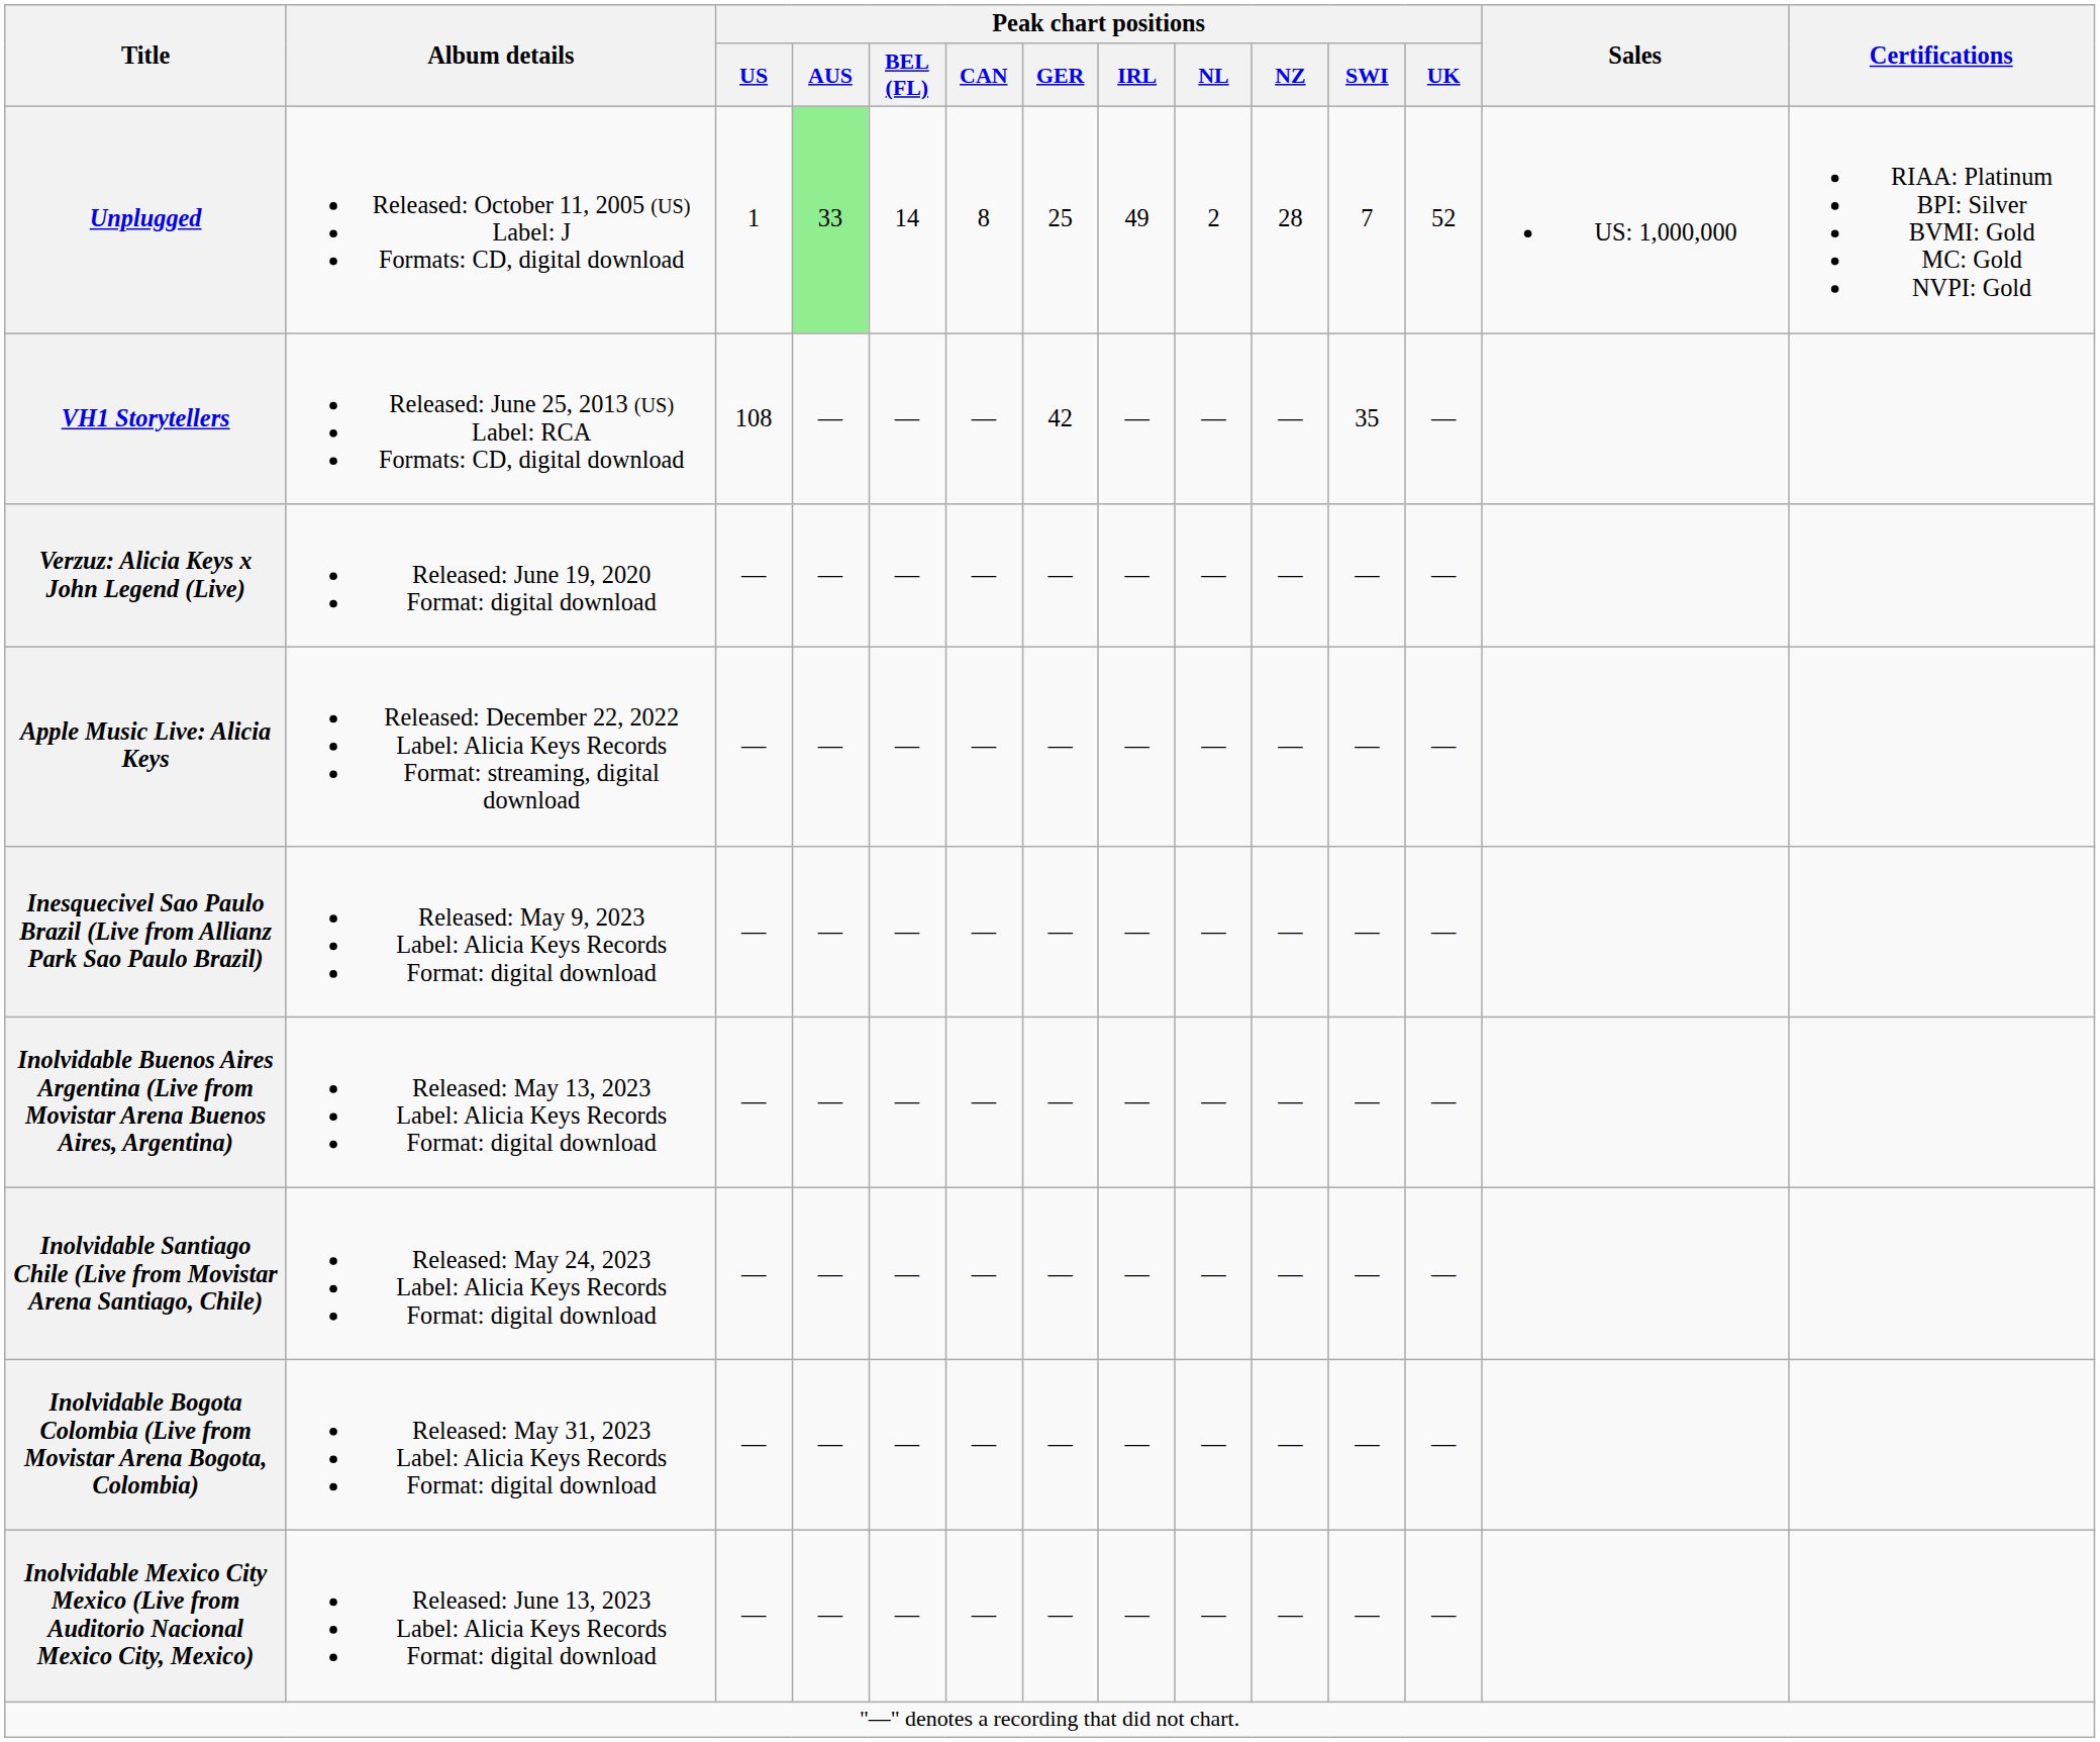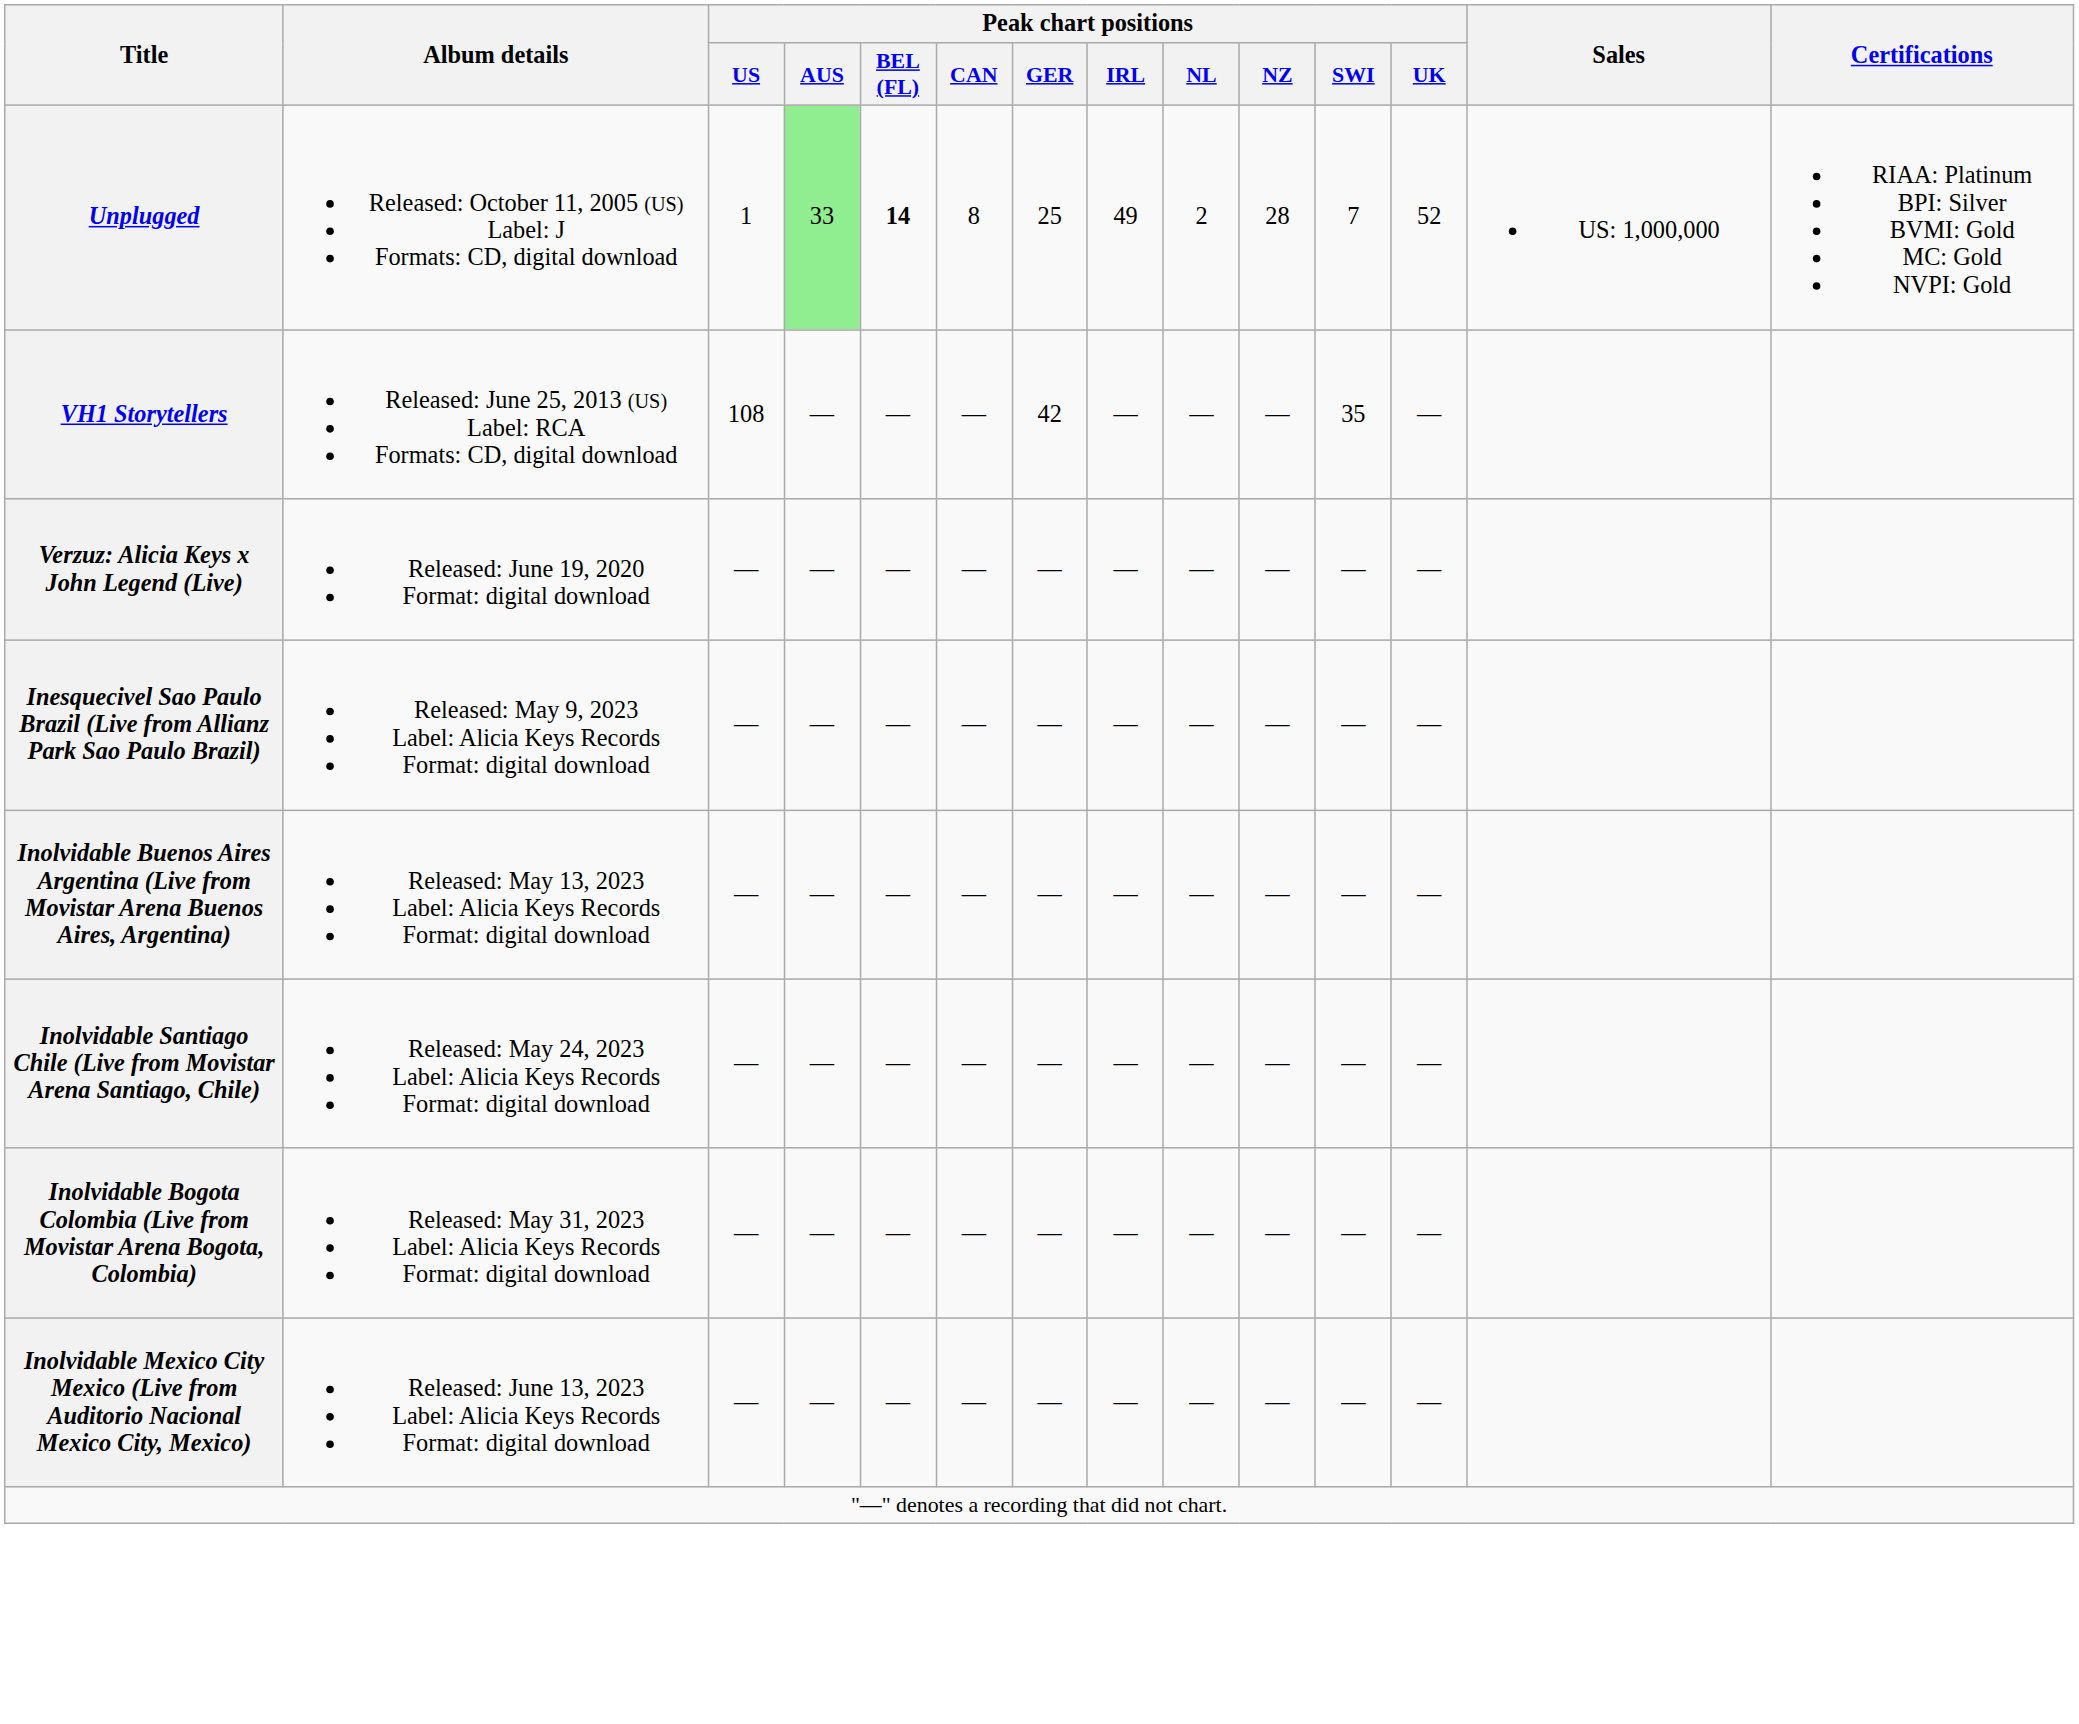 <table class="wikitable plainrowheaders" style="text-align:center;" border="1">
 <tr>
 <th scope="col" rowspan="2" style="width:11em;">Title</th>
 <th scope="col" rowspan="2" style="width:17em;">Album details</th>
 <th scope="col" colspan="10">Peak chart positions</th>
 <th scope="col" rowspan="2" style="width:12em;">Sales</th>
 <th scope="col" rowspan="2" style="width:12em;"><a href='#'>Certifications</a></th>
 </tr>
 <tr>
 <th scope="col" style="width:3em;font-size:90%;"><a href='#'>US</a><br></th>
 <th scope="col" style="width:3em;font-size:90%;"><a href='#'>AUS</a><br></th>
 <th scope="col" style="width:3em;font-size:90%;"><a href='#'>BEL<br>(FL)</a><br></th>
 <th scope="col" style="width:3em;font-size:90%;"><a href='#'>CAN</a><br></th>
 <th scope="col" style="width:3em;font-size:90%;"><a href='#'>GER</a><br></th>
 <th scope="col" style="width:3em;font-size:90%;"><a href='#'>IRL</a><br></th>
 <th scope="col" style="width:3em;font-size:90%;"><a href='#'>NL</a><br></th>
 <th scope="col" style="width:3em;font-size:90%;"><a href='#'>NZ</a><br></th>
 <th scope="col" style="width:3em;font-size:90%;"><a href='#'>SWI</a><br></th>
 <th scope="col" style="width:3em;font-size:90%;"><a href='#'>UK</a><br></th>
 </tr>
 <tr>
 <th scope="row"><em><a href='#'>Unplugged</a></em></th>
 <td><br><ul><li>Released: October 11, 2005 <small>(US)</small></li><li>Label: J</li><li>Formats: CD, digital download</li></ul></td>
 <td>1</td>
 <td style="background: lightgreen;">33</td>
-<td>14</td>
+<td><strong>14</strong></td>
 <td>8</td>
 <td>25</td>
 <td>49</td>
 <td>2</td>
 <td>28</td>
 <td>7</td>
 <td>52</td>
 <td><br><ul><li>US: 1,000,000</li></ul></td>
 <td><br><ul><li>RIAA: Platinum</li><li>BPI: Silver</li><li>BVMI: Gold</li><li>MC: Gold</li><li>NVPI: Gold</li></ul></td>
 </tr>
 <tr>
 <th scope="row"><em><a href='#'>VH1 Storytellers</a></em></th>
 <td><br><ul><li>Released: June 25, 2013 <small>(US)</small></li><li>Label: RCA</li><li>Formats: CD, digital download</li></ul></td>
 <td>108</td>
 <td>—</td>
 <td>—</td>
 <td>—</td>
 <td>42</td>
 <td>—</td>
 <td>—</td>
 <td>—</td>
 <td>35</td>
 <td>—</td>
 <td></td>
 <td></td>
 </tr>
 <tr>
 <th scope="row"><em>Verzuz: Alicia Keys x John Legend (Live)</em></th>
 <td><br><ul><li>Released: June 19, 2020</li><li>Format: digital download</li></ul></td>
-<td>—</td>
-<td>—</td>
-<td>—</td>
-<td>—</td>
-<td>—</td>
-<td>—</td>
-<td>—</td>
-<td>—</td>
-<td>—</td>
-<td>—</td>
-<td></td>
-<td></td>
-</tr>
-<tr>
-<th scope="row"><em>Apple Music Live: Alicia Keys</em></th>
-<td><br><ul><li>Released: December 22, 2022</li><li>Label: Alicia Keys Records</li><li>Format: streaming, digital download</li></ul></td>
 <td>—</td>
 <td>—</td>
 <td>—</td>
 <td>—</td>
 <td>—</td>
 <td>—</td>
 <td>—</td>
 <td>—</td>
 <td>—</td>
 <td>—</td>
 <td></td>
 <td></td>
 </tr>
 <tr>
 <th scope="row"><em>Inesquecivel Sao Paulo Brazil (Live from Allianz Park Sao Paulo Brazil)</em></th>
 <td><br><ul><li>Released: May 9, 2023</li><li>Label: Alicia Keys Records</li><li>Format: digital download</li></ul></td>
 <td>—</td>
 <td>—</td>
 <td>—</td>
 <td>—</td>
 <td>—</td>
 <td>—</td>
 <td>—</td>
 <td>—</td>
 <td>—</td>
 <td>—</td>
 <td></td>
 <td></td>
 </tr>
 <tr>
 <th scope="row"><em>Inolvidable Buenos Aires Argentina (Live from Movistar Arena Buenos Aires, Argentina)</em></th>
 <td><br><ul><li>Released: May 13, 2023</li><li>Label: Alicia Keys Records</li><li>Format: digital download</li></ul></td>
 <td>—</td>
 <td>—</td>
 <td>—</td>
 <td>—</td>
 <td>—</td>
 <td>—</td>
 <td>—</td>
 <td>—</td>
 <td>—</td>
 <td>—</td>
 <td></td>
 <td></td>
 </tr>
 <tr>
 <th scope="row"><em>Inolvidable Santiago Chile (Live from Movistar Arena Santiago, Chile)</em></th>
 <td><br><ul><li>Released: May 24, 2023</li><li>Label: Alicia Keys Records</li><li>Format: digital download</li></ul></td>
 <td>—</td>
 <td>—</td>
 <td>—</td>
 <td>—</td>
 <td>—</td>
 <td>—</td>
 <td>—</td>
 <td>—</td>
 <td>—</td>
 <td>—</td>
 <td></td>
 <td></td>
 </tr>
 <tr>
 <th scope="row"><em>Inolvidable Bogota Colombia (Live from Movistar Arena Bogota, Colombia)</em></th>
 <td><br><ul><li>Released: May 31, 2023</li><li>Label: Alicia Keys Records</li><li>Format: digital download</li></ul></td>
 <td>—</td>
 <td>—</td>
 <td>—</td>
 <td>—</td>
 <td>—</td>
 <td>—</td>
 <td>—</td>
 <td>—</td>
 <td>—</td>
 <td>—</td>
 <td></td>
 <td></td>
 </tr>
 <tr>
 <th scope="row"><em>Inolvidable Mexico City Mexico (Live from Auditorio Nacional Mexico City, Mexico)</em></th>
 <td><br><ul><li>Released: June 13, 2023</li><li>Label: Alicia Keys Records</li><li>Format: digital download</li></ul></td>
 <td>—</td>
 <td>—</td>
 <td>—</td>
 <td>—</td>
 <td>—</td>
 <td>—</td>
 <td>—</td>
 <td>—</td>
 <td>—</td>
 <td>—</td>
 <td></td>
 <td></td>
 </tr>
 <tr>
 <td colspan="14" style="font-size:90%">"—" denotes a recording that did not chart.</td>
 </tr>
 </table>
